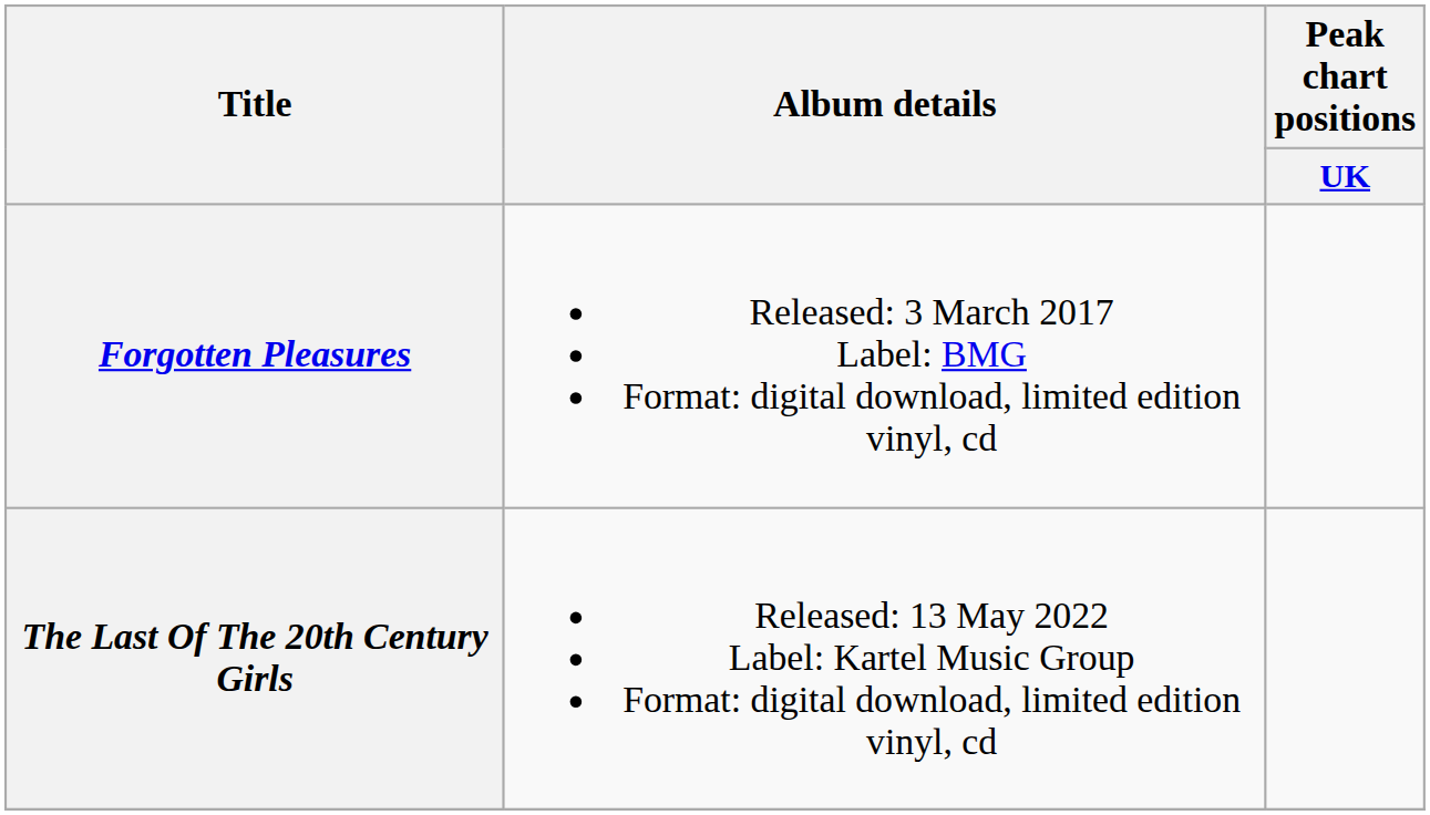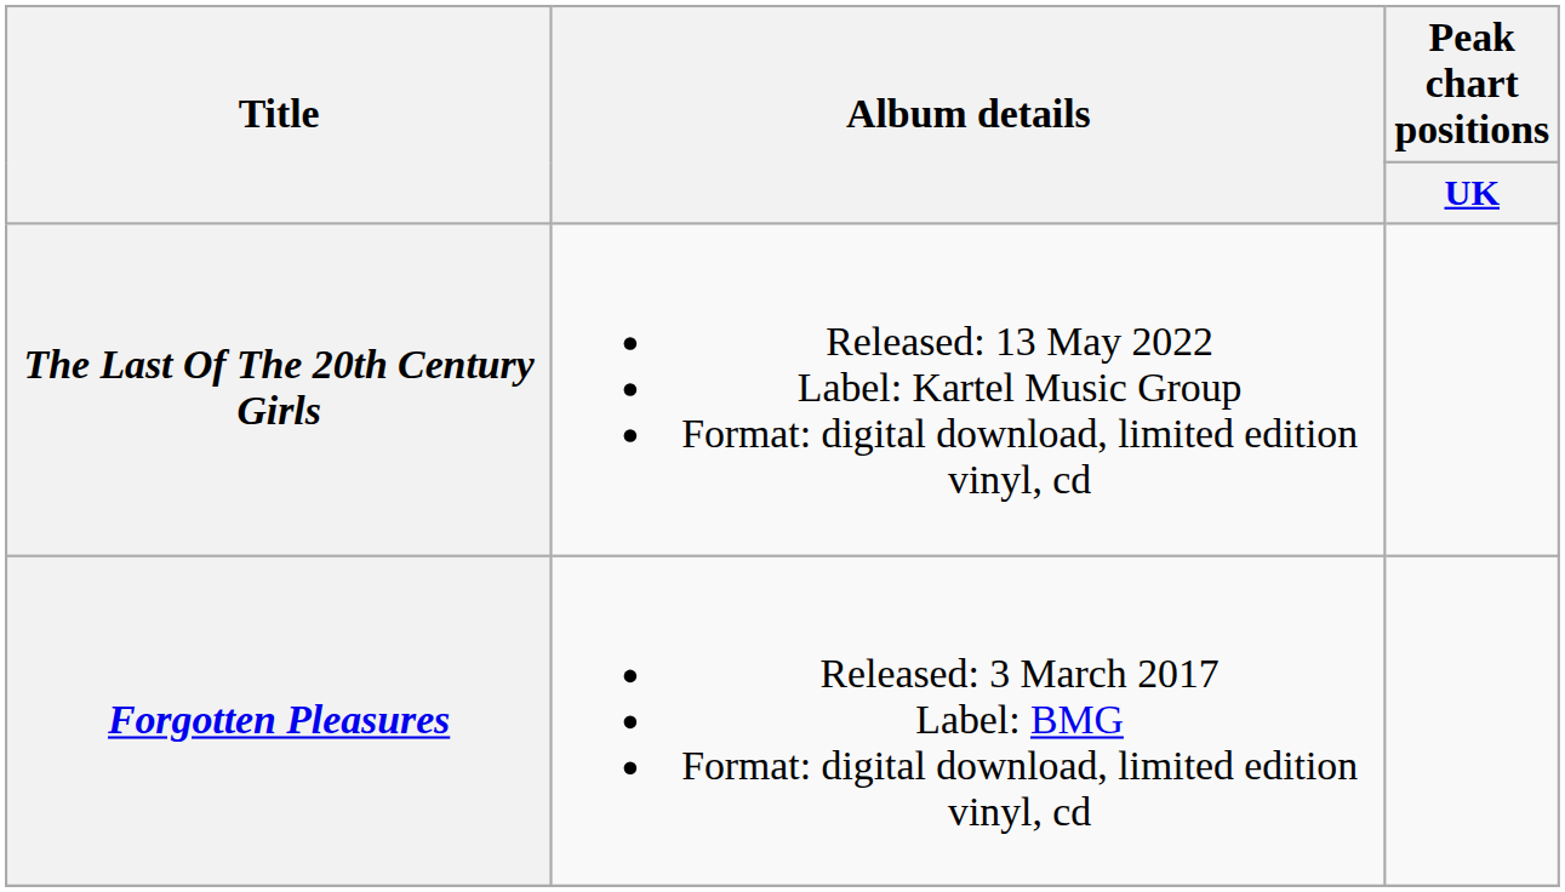 <table class="wikitable plainrowheaders" style="text-align:center;">
 <tr>
 <th scope="col" rowspan="2">Title</th>
 <th scope="col" rowspan="2">Album details</th>
 <th scope="col">Peak chart positions</th>
 </tr>
 <tr>
 <th scope="col" style="width:2.2em;font-size:90%;"><a href='#'>UK</a></th>
 </tr>
 <tr>
+<th scope="row"><em>The Last Of The 20th Century Girls</em></th>
+<td><br><ul><li>Released: 13 May 2022</li><li>Label: Kartel Music Group</li><li>Format: digital download, limited edition vinyl, cd</li></ul></td>
+<td></td>
+</tr>
+<tr>
 <th scope="row"><em><a href='#'>Forgotten Pleasures</a></em></th>
 <td><br><ul><li>Released: 3 March 2017</li><li>Label: <a href='#'>BMG</a></li><li>Format: digital download, limited edition vinyl, cd</li></ul></td>
 <td></td>
 </tr>
 <tr>
-<th scope="row"><em>The Last Of The 20th Century Girls</em></th>
-<td><br><ul><li>Released: 13 May 2022</li><li>Label: Kartel Music Group</li><li>Format: digital download, limited edition vinyl, cd</li></ul></td>
-<td></td>
-</tr>
-<tr>
 </tr>
 </table>
